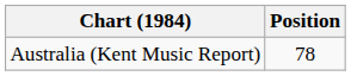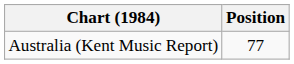 <table class="wikitable sortable">
 <tr>
 <th>Chart (1984)</th>
 <th>Position</th>
 </tr>
 <tr>
 <td>Australia (Kent Music Report)</td>
-<td align="center">78</td>
+<td align="center">77</td>
 </tr>
 </table>
